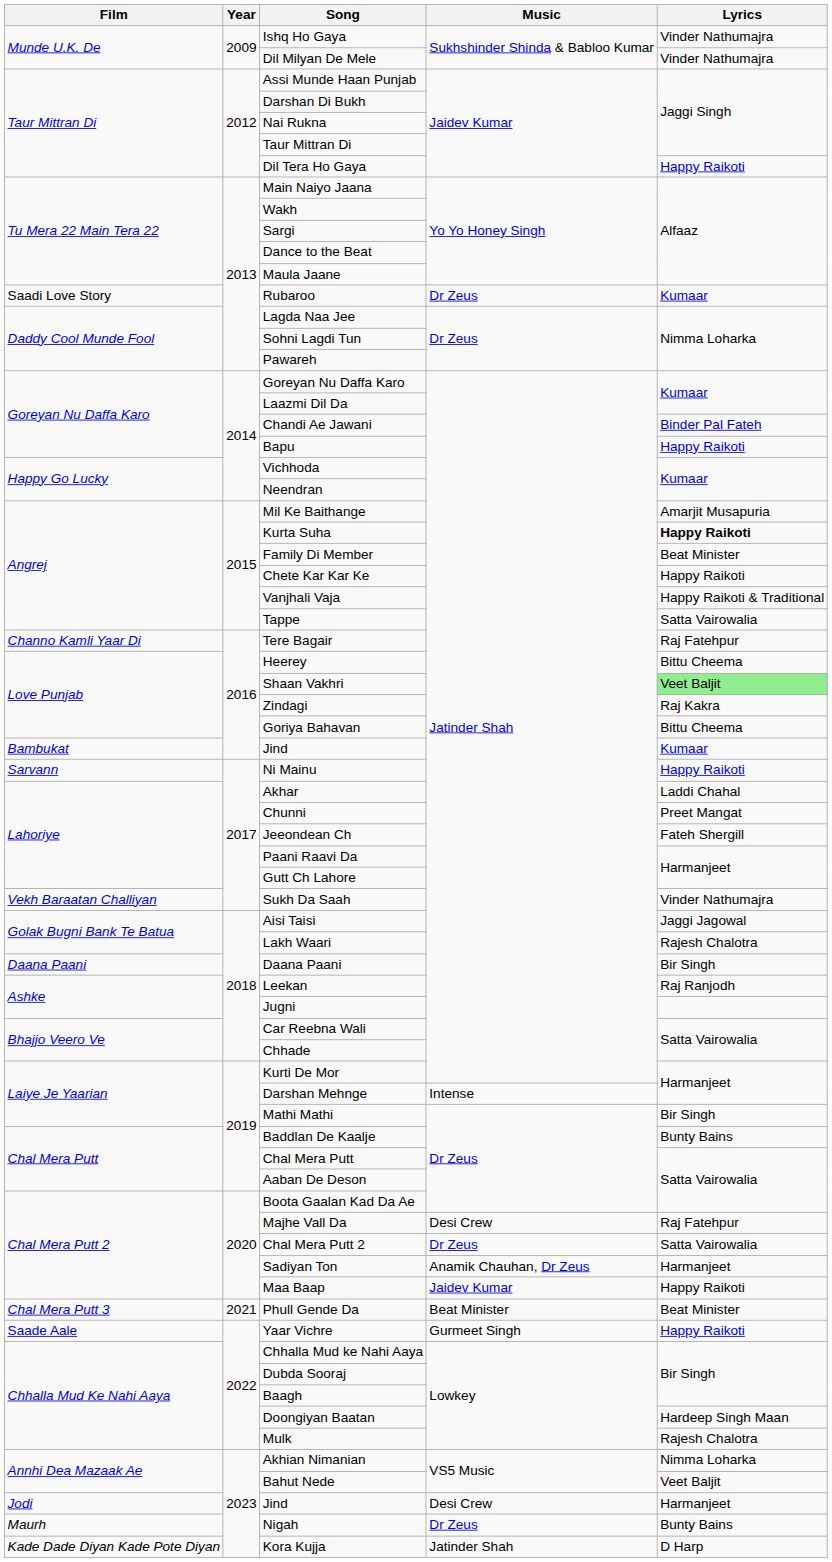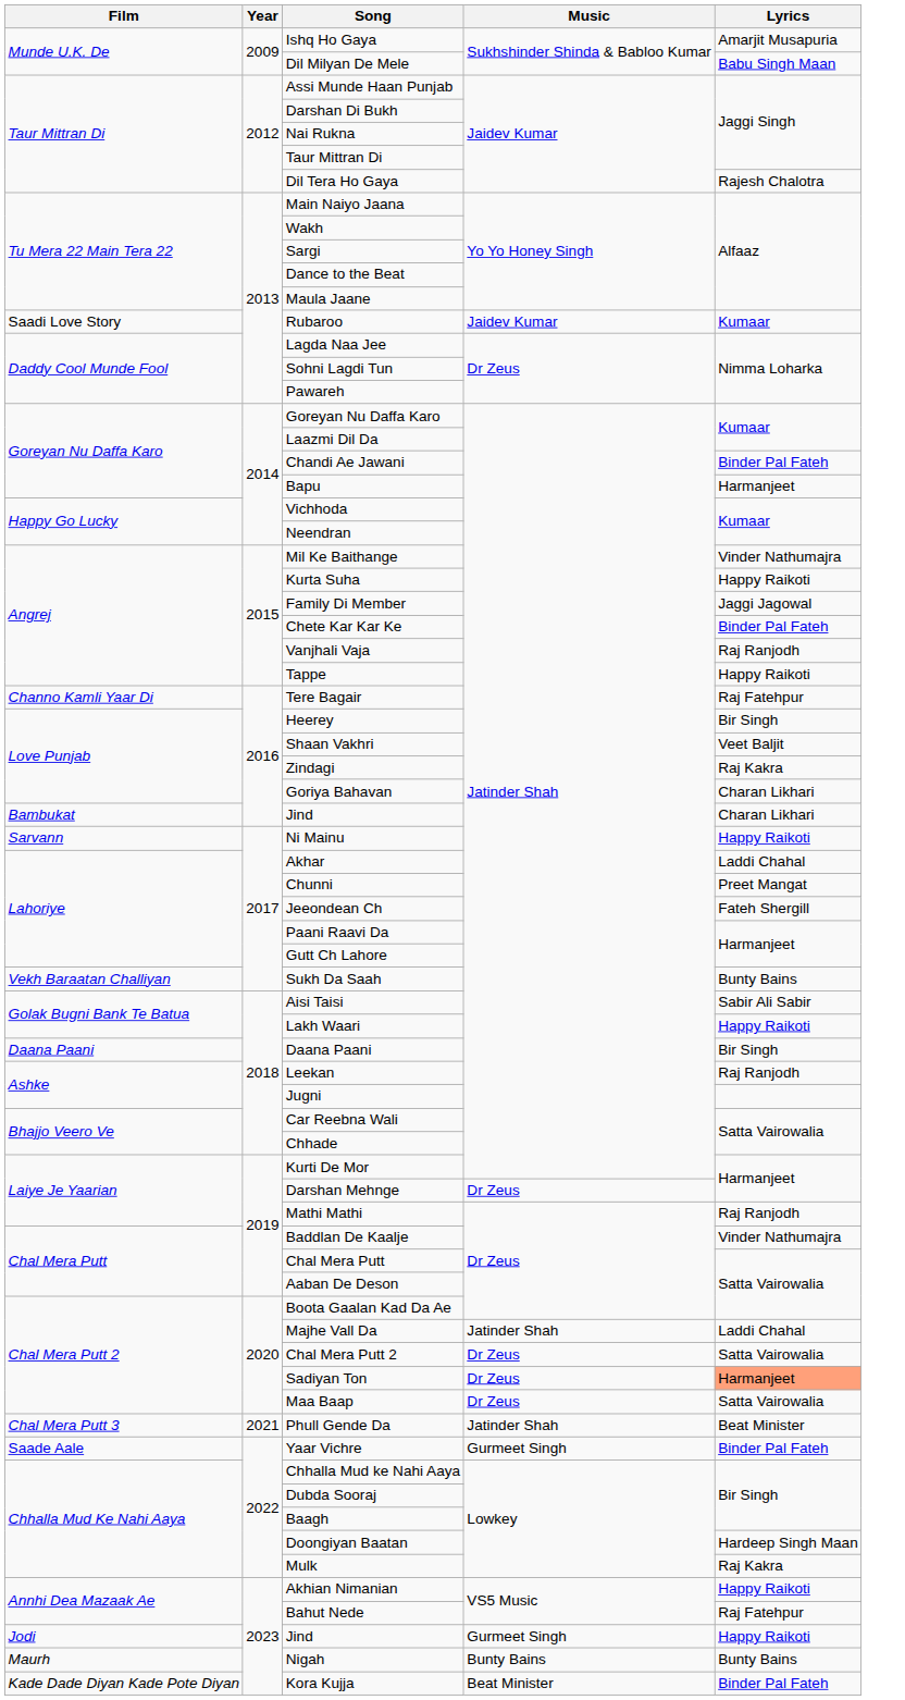 <table class="wikitable">
 <tr>
 <th>Film</th>
 <th>Year</th>
 <th>Song</th>
 <th>Music</th>
 <th>Lyrics</th>
 </tr>
 <tr>
 <td rowspan="2"><em><a href='#'>Munde U.K. De</a></em></td>
 <td rowspan="2">2009</td>
 <td>Ishq Ho Gaya</td>
 <td rowspan="2"><a href='#'>Sukhshinder Shinda</a> & Babloo Kumar</td>
-<td>Vinder Nathumajra</td>
+<td>Amarjit Musapuria</td>
 </tr>
 <tr>
 <td>Dil Milyan De Mele</td>
-<td>Vinder Nathumajra</td>
+<td><a href='#'>Babu Singh Maan</a></td>
 </tr>
 <tr>
 <td rowspan="5"><em><a href='#'>Taur Mittran Di</a></em></td>
 <td rowspan="5">2012</td>
 <td>Assi Munde Haan Punjab</td>
 <td rowspan="5"><a href='#'>Jaidev Kumar</a></td>
 <td rowspan="4">Jaggi Singh</td>
 </tr>
 <tr>
 <td>Darshan Di Bukh</td>
 </tr>
 <tr>
 <td>Nai Rukna</td>
 </tr>
 <tr>
 <td>Taur Mittran Di</td>
 </tr>
 <tr>
 <td>Dil Tera Ho Gaya</td>
-<td><a href='#'>Happy Raikoti</a></td>
+<td>Rajesh Chalotra</td>
 </tr>
 <tr>
 <td rowspan="5"><em><a href='#'>Tu Mera 22 Main Tera 22</a></em></td>
 <td rowspan="9">2013</td>
 <td>Main Naiyo Jaana</td>
 <td rowspan="5"><a href='#'>Yo Yo Honey Singh</a></td>
 <td rowspan="5">Alfaaz</td>
 </tr>
 <tr>
 <td>Wakh</td>
 </tr>
 <tr>
 <td>Sargi</td>
 </tr>
 <tr>
 <td>Dance to the Beat</td>
 </tr>
 <tr>
 <td>Maula Jaane</td>
 </tr>
 <tr>
 <td>Saadi Love Story</td>
 <td>Rubaroo</td>
-<td><a href='#'>Dr Zeus</a></td>
+<td><a href='#'>Jaidev Kumar</a></td>
 <td><a href='#'>Kumaar</a></td>
 </tr>
 <tr>
 <td rowspan="3"><em><a href='#'>Daddy Cool Munde Fool</a></em></td>
 <td>Lagda Naa Jee</td>
 <td rowspan="3"><a href='#'>Dr Zeus</a></td>
 <td rowspan="3">Nimma Loharka</td>
 </tr>
 <tr>
 <td>Sohni Lagdi Tun</td>
 </tr>
 <tr>
 <td>Pawareh</td>
 </tr>
 <tr>
 <td rowspan="4"><em><a href='#'>Goreyan Nu Daffa Karo</a></em></td>
 <td rowspan="6">2014</td>
 <td>Goreyan Nu Daffa Karo</td>
 <td rowspan="33"><a href='#'>Jatinder Shah</a></td>
 <td rowspan="2"><a href='#'>Kumaar</a></td>
 </tr>
 <tr>
 <td>Laazmi Dil Da</td>
 </tr>
 <tr>
 <td>Chandi Ae Jawani</td>
 <td><a href='#'>Binder Pal Fateh</a></td>
 </tr>
 <tr>
 <td>Bapu</td>
-<td><a href='#'>Happy Raikoti</a></td>
+<td>Harmanjeet</td>
 </tr>
 <tr>
 <td rowspan="2"><em><a href='#'>Happy Go Lucky</a></em></td>
 <td>Vichhoda</td>
 <td rowspan="2"><a href='#'>Kumaar</a></td>
 </tr>
 <tr>
 <td>Neendran</td>
 </tr>
 <tr>
 <td rowspan="6"><em><a href='#'>Angrej</a></em></td>
 <td rowspan="6">2015</td>
 <td>Mil Ke Baithange</td>
-<td>Amarjit Musapuria</td>
+<td>Vinder Nathumajra</td>
 </tr>
 <tr>
 <td>Kurta Suha</td>
-<td><strong>Happy Raikoti</strong></td>
+<td>Happy Raikoti</td>
 </tr>
 <tr>
 <td>Family Di Member</td>
-<td>Beat Minister</td>
+<td>Jaggi Jagowal</td>
 </tr>
 <tr>
 <td>Chete Kar Kar Ke</td>
-<td>Happy Raikoti</td>
+<td><a href='#'>Binder Pal Fateh</a></td>
 </tr>
 <tr>
 <td>Vanjhali Vaja</td>
-<td>Happy Raikoti & Traditional</td>
+<td>Raj Ranjodh</td>
 </tr>
 <tr>
 <td>Tappe</td>
-<td>Satta Vairowalia</td>
+<td>Happy Raikoti</td>
 </tr>
 <tr>
 <td><em><a href='#'>Channo Kamli Yaar Di</a></em></td>
 <td rowspan="6">2016</td>
 <td>Tere Bagair</td>
 <td>Raj Fatehpur</td>
 </tr>
 <tr>
 <td rowspan="4"><em><a href='#'>Love Punjab</a></em></td>
 <td>Heerey</td>
-<td>Bittu Cheema</td>
+<td>Bir Singh</td>
 </tr>
 <tr>
 <td>Shaan Vakhri</td>
-<td style="background: lightgreen;">Veet Baljit</td>
+<td>Veet Baljit</td>
 </tr>
 <tr>
 <td>Zindagi</td>
 <td>Raj Kakra</td>
 </tr>
 <tr>
 <td>Goriya Bahavan</td>
-<td>Bittu Cheema</td>
+<td>Charan Likhari</td>
 </tr>
 <tr>
 <td><em><a href='#'>Bambukat</a></em></td>
 <td>Jind</td>
-<td><a href='#'>Kumaar</a></td>
+<td>Charan Likhari</td>
 </tr>
 <tr>
 <td><em><a href='#'>Sarvann</a></em></td>
 <td rowspan="7">2017</td>
 <td>Ni Mainu</td>
 <td><a href='#'>Happy Raikoti</a></td>
 </tr>
 <tr>
 <td rowspan="5"><em><a href='#'>Lahoriye</a></em></td>
 <td>Akhar</td>
 <td>Laddi Chahal</td>
 </tr>
 <tr>
 <td>Chunni</td>
 <td>Preet Mangat</td>
 </tr>
 <tr>
 <td>Jeeondean Ch</td>
 <td>Fateh Shergill</td>
 </tr>
 <tr>
 <td>Paani Raavi Da</td>
 <td rowspan="2">Harmanjeet</td>
 </tr>
 <tr>
 <td>Gutt Ch Lahore</td>
 </tr>
 <tr>
 <td><em><a href='#'>Vekh Baraatan Challiyan</a></em></td>
 <td>Sukh Da Saah</td>
-<td>Vinder Nathumajra</td>
+<td>Bunty Bains</td>
 </tr>
 <tr>
 <td rowspan="2"><em><a href='#'>Golak Bugni Bank Te Batua</a></em></td>
 <td rowspan="7">2018</td>
 <td>Aisi Taisi</td>
-<td>Jaggi Jagowal</td>
+<td>Sabir Ali Sabir</td>
 </tr>
 <tr>
 <td>Lakh Waari</td>
-<td>Rajesh Chalotra</td>
+<td><a href='#'>Happy Raikoti</a></td>
 </tr>
 <tr>
 <td><em><a href='#'>Daana Paani</a></em></td>
 <td>Daana Paani</td>
 <td>Bir Singh</td>
 </tr>
 <tr>
 <td rowspan="2"><em><a href='#'>Ashke</a></em></td>
 <td>Leekan</td>
 <td>Raj Ranjodh</td>
 </tr>
 <tr>
 <td>Jugni</td>
 </tr>
 <tr>
 <td rowspan="2"><em><a href='#'>Bhajjo Veero Ve</a></em></td>
 <td>Car Reebna Wali</td>
 <td rowspan="2">Satta Vairowalia</td>
 </tr>
 <tr>
 <td>Chhade</td>
 </tr>
 <tr>
 <td rowspan="3"><em><a href='#'>Laiye Je Yaarian</a></em></td>
 <td rowspan="6">2019</td>
 <td>Kurti De Mor</td>
 <td rowspan="2">Harmanjeet</td>
 </tr>
 <tr>
 <td>Darshan Mehnge</td>
-<td>Intense</td>
+<td><a href='#'>Dr Zeus</a></td>
 </tr>
 <tr>
 <td>Mathi Mathi</td>
 <td rowspan="5"><a href='#'>Dr Zeus</a></td>
-<td>Bir Singh</td>
+<td>Raj Ranjodh</td>
 </tr>
 <tr>
 <td rowspan="3"><em><a href='#'>Chal Mera Putt</a></em></td>
 <td>Baddlan De Kaalje</td>
-<td>Bunty Bains</td>
+<td>Vinder Nathumajra</td>
 </tr>
 <tr>
 <td>Chal Mera Putt </td>
 <td rowspan="3">Satta Vairowalia</td>
 </tr>
 <tr>
 <td>Aaban De Deson</td>
 </tr>
 <tr>
 <td rowspan="5"><em><a href='#'>Chal Mera Putt 2</a></em></td>
 <td rowspan="5">2020</td>
 <td>Boota Gaalan Kad Da Ae</td>
 </tr>
 <tr>
 <td>Majhe Vall Da</td>
-<td>Desi Crew</td>
-<td>Raj Fatehpur</td>
+<td>Jatinder Shah</td>
+<td>Laddi Chahal</td>
 </tr>
 <tr>
 <td>Chal Mera Putt 2 </td>
 <td><a href='#'>Dr Zeus</a></td>
 <td>Satta Vairowalia</td>
 </tr>
 <tr>
 <td>Sadiyan Ton</td>
-<td>Anamik Chauhan, <a href='#'>Dr Zeus</a></td>
-<td>Harmanjeet</td>
+<td><a href='#'>Dr Zeus</a></td>
+<td style="background: lightsalmon;">Harmanjeet</td>
 </tr>
 <tr>
 <td>Maa Baap</td>
-<td><a href='#'>Jaidev Kumar</a></td>
-<td>Happy Raikoti</td>
+<td><a href='#'>Dr Zeus</a></td>
+<td>Satta Vairowalia</td>
 </tr>
 <tr>
 <td><em><a href='#'>Chal Mera Putt 3</a></em></td>
 <td>2021</td>
 <td>Phull Gende Da</td>
-<td>Beat Minister</td>
+<td>Jatinder Shah</td>
 <td>Beat Minister</td>
 </tr>
 <tr>
 <td><a href='#'>Saade Aale</a></td>
 <td rowspan="6">2022</td>
 <td>Yaar Vichre</td>
 <td>Gurmeet Singh</td>
-<td><a href='#'>Happy Raikoti</a></td>
+<td><a href='#'>Binder Pal Fateh</a></td>
 </tr>
 <tr>
 <td rowspan="5"><em><a href='#'>Chhalla Mud Ke Nahi Aaya</a></em></td>
 <td>Chhalla Mud ke Nahi Aaya </td>
 <td rowspan="5">Lowkey</td>
 <td rowspan=3>Bir Singh</td>
 </tr>
 <tr>
 <td>Dubda Sooraj</td>
 </tr>
 <tr>
 <td>Baagh</td>
 </tr>
 <tr>
 <td>Doongiyan Baatan</td>
 <td>Hardeep Singh Maan</td>
 </tr>
 <tr>
 <td>Mulk</td>
-<td>Rajesh Chalotra</td>
+<td>Raj Kakra</td>
 </tr>
 <tr>
 <td rowspan="2"><em><a href='#'>Annhi Dea Mazaak Ae</a></em></td>
 <td rowspan="5">2023</td>
 <td>Akhian Nimanian</td>
 <td rowspan="2">VS5 Music</td>
-<td>Nimma Loharka</td>
+<td><a href='#'>Happy Raikoti</a></td>
 </tr>
 <tr>
 <td>Bahut Nede</td>
-<td>Veet Baljit</td>
+<td>Raj Fatehpur</td>
 </tr>
 <tr>
 <td><em><a href='#'>Jodi</a></em></td>
 <td>Jind</td>
-<td>Desi Crew</td>
-<td>Harmanjeet</td>
+<td>Gurmeet Singh</td>
+<td><a href='#'>Happy Raikoti</a></td>
 </tr>
 <tr>
 <td><em>Maurh</em></td>
 <td>Nigah</td>
-<td><a href='#'>Dr Zeus</a></td>
+<td>Bunty Bains</td>
 <td>Bunty Bains</td>
 </tr>
 <tr>
 <td><em>Kade Dade Diyan Kade Pote Diyan</em></td>
 <td>Kora Kujja</td>
-<td>Jatinder Shah</td>
-<td>D Harp</td>
+<td>Beat Minister</td>
+<td><a href='#'>Binder Pal Fateh</a></td>
 </tr>
 </table>
